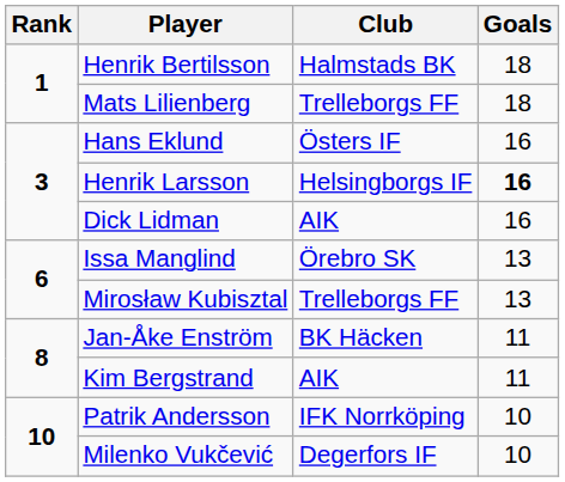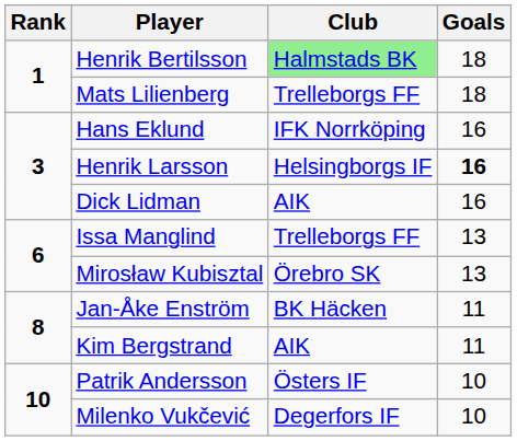 <table class="wikitable" style="text-align:center">
 <tr>
 <th>Rank</th>
 <th>Player</th>
 <th>Club</th>
 <th>Goals</th>
 </tr>
 <tr>
 <td rowspan="2"><strong>1</strong></td>
 <td align="left"> <a href='#'>Henrik Bertilsson</a></td>
-<td align="left"><a href='#'>Halmstads BK</a></td>
+<td align="left" style="background: lightgreen;"><a href='#'>Halmstads BK</a></td>
 <td>18</td>
 </tr>
 <tr>
 <td align="left"> <a href='#'>Mats Lilienberg</a></td>
 <td align="left"><a href='#'>Trelleborgs FF</a></td>
 <td>18</td>
 </tr>
 <tr>
 <td rowspan="3"><strong>3</strong></td>
 <td align="left"> <a href='#'>Hans Eklund</a></td>
-<td align="left"><a href='#'>Östers IF</a></td>
+<td align="left"><a href='#'>IFK Norrköping</a></td>
 <td>16</td>
 </tr>
 <tr>
 <td align="left"> <a href='#'>Henrik Larsson</a></td>
 <td align="left"><a href='#'>Helsingborgs IF</a></td>
 <td><strong>16</strong></td>
 </tr>
 <tr>
 <td align="left"> <a href='#'>Dick Lidman</a></td>
 <td align="left"><a href='#'>AIK</a></td>
 <td>16</td>
 </tr>
 <tr>
 <td rowspan="2"><strong>6</strong></td>
 <td align="left"> <a href='#'>Issa Manglind</a></td>
-<td align="left"><a href='#'>Örebro SK</a></td>
+<td align="left"><a href='#'>Trelleborgs FF</a></td>
 <td>13</td>
 </tr>
 <tr>
 <td align="left"> <a href='#'>Mirosław Kubisztal</a></td>
-<td align="left"><a href='#'>Trelleborgs FF</a></td>
+<td align="left"><a href='#'>Örebro SK</a></td>
 <td>13</td>
 </tr>
 <tr>
 <td rowspan="2"><strong>8</strong></td>
 <td align="left"> <a href='#'>Jan-Åke Enström</a></td>
 <td align="left"><a href='#'>BK Häcken</a></td>
 <td>11</td>
 </tr>
 <tr>
 <td align="left"> <a href='#'>Kim Bergstrand</a></td>
 <td align="left"><a href='#'>AIK</a></td>
 <td>11</td>
 </tr>
 <tr>
 <td rowspan="2"><strong>10</strong></td>
 <td align="left"> <a href='#'>Patrik Andersson</a></td>
-<td align="left"><a href='#'>IFK Norrköping</a></td>
+<td align="left"><a href='#'>Östers IF</a></td>
 <td>10</td>
 </tr>
 <tr>
 <td align="left"> <a href='#'>Milenko Vukčević</a></td>
 <td align="left"><a href='#'>Degerfors IF</a></td>
 <td>10</td>
 </tr>
 </table>
